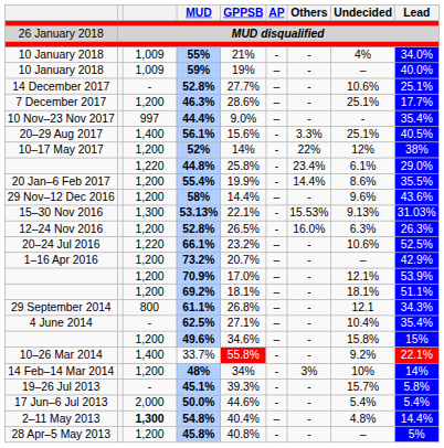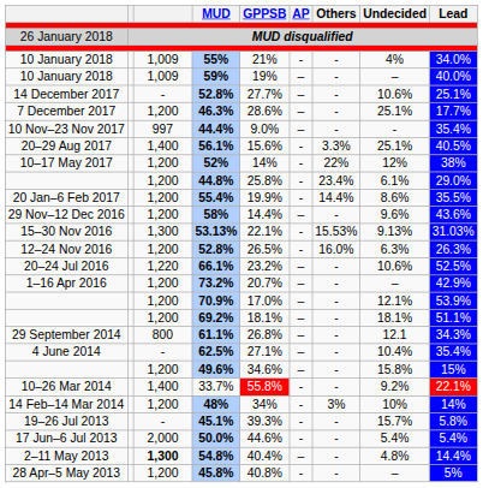 <table class="wikitable sortable" style="text-align: center; line-height: 14px; font-size: 95%;">
 <tr>
 <th></th>
 <th></th>
 <th class="unsortable" style="width: 65px;"></th>
 <th><a href='#'>MUD</a></th>
 <th><a href='#'>GPPSB</a></th>
 <th><a href='#'>AP</a></th>
 <th>Others</th>
 <th>Undecided</th>
 <th>Lead</th>
 </tr>
 <tr>
 <td colspan="12" style="background:red"></td>
 </tr>
 <tr>
 <td style="background:lightgrey">26 January 2018</td>
 <td style="text-align:center; background:lightgrey;" colspan="11"><strong><em>MUD disqualified</em></strong></td>
 </tr>
 <tr>
 <td colspan="12" style="background:red"></td>
 </tr>
 <tr>
 <td data-sort-value="17-01-2017">10 January 2018</td>
 <td></td>
 <td>1,009</td>
 <td style="background:#B0CEFF"><strong>55%</strong></td>
 <td>21%</td>
 <td>-</td>
 <td>-</td>
 <td>4%</td>
 <td style="background:#00f; color:white;">34.0%</td>
 </tr>
 <tr>
 <td data-sort-value="17-01-2017">10 January 2018</td>
 <td></td>
 <td>1,009</td>
 <td style="background:#B0CEFF"><strong>59%</strong></td>
 <td>19%</td>
 <td>–</td>
 <td>-</td>
 <td>–</td>
 <td style="background:#00f; color:white;">40.0%</td>
 </tr>
 <tr>
 <td data-sort-value="17-01-2017">14 December 2017</td>
 <td></td>
 <td>-</td>
 <td style="background:#B0CEFF"><strong>52.8%</strong></td>
 <td>27.7%</td>
 <td>–</td>
 <td>-</td>
 <td>10.6%</td>
 <td style="background:#00f; color:white;">25.1%</td>
 </tr>
 <tr>
 <td data-sort-value="17-01-2017">7 December 2017</td>
 <td></td>
 <td>1,200</td>
 <td style="background:#B0CEFF"><strong>46.3%</strong></td>
 <td>28.6%</td>
 <td>–</td>
 <td>-</td>
 <td>25.1%</td>
 <td style="background:#00f; color:white;">17.7%</td>
 </tr>
 <tr>
 <td data-sort-value="17-01-2017">10 Nov–23 Nov 2017</td>
 <td></td>
 <td>997</td>
 <td style="background:#B0CEFF"><strong>44.4%</strong></td>
 <td>9.0%</td>
 <td>–</td>
 <td>-</td>
 <td>-</td>
 <td style="background:#00f; color:white;">35.4%</td>
 </tr>
 <tr>
 <td data-sort-value="17-01-2017">20–29 Aug 2017</td>
 <td></td>
 <td>1,400</td>
 <td style="background:#B0CEFF"><strong>56.1%</strong></td>
 <td>15.6%</td>
 <td>-</td>
 <td>3.3%</td>
 <td>25.1%</td>
 <td style="background:#00f; color:white;">40.5%</td>
 </tr>
 <tr>
 <td data-sort-value="17-01-2017">10–17 May 2017</td>
 <td></td>
 <td>1,200</td>
 <td style="background:#B0CEFF"><strong>52%</strong></td>
 <td>14%</td>
 <td>-</td>
 <td>22%</td>
 <td>12%</td>
 <td style="background:#00f; color:white;">38%</td>
 </tr>
 <tr>
 <td data-sort-value="17-01-2017"></td>
 <td></td>
-<td>1,220</td>
+<td>1,200</td>
 <td style="background:#B0CEFF"><strong>44.8%</strong></td>
 <td>25.8%</td>
 <td>-</td>
 <td>23.4%</td>
 <td>6.1%</td>
 <td style="background:#00f; color:white;">29.0%</td>
 </tr>
 <tr>
 <td data-sort-value="17-01-2017">20 Jan–6 Feb 2017</td>
 <td></td>
 <td>1,200</td>
 <td style="background:#B0CEFF"><strong>55.4%</strong></td>
 <td>19.9%</td>
 <td>-</td>
 <td>14.4%</td>
 <td>8.6%</td>
 <td style="background:#00f; color:white;">35.5%</td>
 </tr>
 <tr>
 <td data-sort-value="17-01-2017">29 Nov–12 Dec 2016</td>
 <td></td>
 <td>1,200</td>
 <td style="background:#B0CEFF"><strong>58%</strong></td>
 <td>14.4%</td>
 <td>–</td>
 <td>-</td>
 <td>9.6%</td>
 <td style="background:#00f; color:white;">43.6%</td>
 </tr>
 <tr>
 <td data-sort-value="17-01-2017">15–30 Nov 2016</td>
 <td></td>
 <td>1,300</td>
 <td style="background:#B0CEFF"><strong>53.13%</strong></td>
 <td>22.1%</td>
 <td>-</td>
 <td>15.53%</td>
 <td>9.13%</td>
 <td style="background:#00f; color:white;">31.03%</td>
 </tr>
 <tr>
 <td data-sort-value="17-01-2017">12–24 Nov 2016</td>
 <td></td>
 <td>1,200</td>
 <td style="background:#B0CEFF"><strong>52.8%</strong></td>
 <td>26.5%</td>
 <td>-</td>
 <td>16.0%</td>
 <td>6.3%</td>
 <td style="background:#00f; color:white;">26.3%</td>
 </tr>
 <tr>
 <td data-sort-value="17-01-2017">20–24 Jul 2016</td>
 <td> </td>
 <td>1,220</td>
 <td style="background:#B0CEFF"><strong>66.1%</strong></td>
 <td>23.2%</td>
 <td>–</td>
 <td>-</td>
 <td>10.6%</td>
 <td style="background:#00f; color:white;">52.5%</td>
 </tr>
 <tr>
 <td data-sort-value="17-01-2017">1–16 Apr 2016</td>
 <td></td>
 <td>1,200</td>
 <td style="background:#B0CEFF"><strong>73.2%</strong></td>
 <td>20.7%</td>
 <td>–</td>
 <td>-</td>
 <td>–</td>
 <td style="background:#00f; color:white;">42.9%</td>
 </tr>
 <tr>
 <td data-sort-value="17-01-2017"></td>
 <td></td>
 <td>1,200</td>
 <td style="background:#B0CEFF"><strong>70.9%</strong></td>
 <td>17.0%</td>
 <td>–</td>
 <td>-</td>
 <td>12.1%</td>
 <td style="background:#00f; color:white;">53.9%</td>
 </tr>
 <tr>
 <td data-sort-value="17-01-2017"></td>
 <td></td>
 <td>1,200</td>
 <td style="background:#B0CEFF"><strong>69.2%</strong></td>
 <td>18.1%</td>
 <td>–</td>
 <td>-</td>
 <td>18.1%</td>
 <td style="background:#00f; color:white;">51.1%</td>
 </tr>
 <tr>
 <td data-sort-value="17-01-2017">29 September 2014</td>
 <td></td>
 <td>800</td>
 <td style="background:#B0CEFF"><strong>61.1%</strong></td>
 <td>26.8%</td>
 <td>–</td>
 <td>-</td>
 <td>12.1</td>
 <td style="background:#00f; color:white;">34.3%</td>
 </tr>
 <tr>
 <td data-sort-value="17-01-2017">4 June 2014</td>
 <td></td>
 <td>-</td>
 <td style="background:#B0CEFF"><strong>62.5%</strong></td>
 <td>27.1%</td>
 <td>–</td>
 <td>-</td>
 <td>10.4%</td>
 <td style="background:#00f; color:white;">35.4%</td>
 </tr>
 <tr>
 <td data-sort-value="17-01-2017"></td>
 <td></td>
 <td>1,200</td>
 <td style="background:#B0CEFF"><strong>49.6%</strong></td>
 <td>34.6%</td>
 <td>–</td>
 <td>-</td>
 <td>15.8%</td>
 <td style="background:#00f; color:white;">15%</td>
 </tr>
 <tr>
 <td data-sort-value="17-01-2017">10–26 Mar 2014</td>
 <td> </td>
 <td>1,400</td>
 <td>33.7%</td>
 <td style="background:red; color: white;">55.8%</td>
 <td>-</td>
 <td>-</td>
 <td>9.2%</td>
 <td style="background:red; color: white;">22.1%</td>
 </tr>
 <tr>
 <td data-sort-value="17-01-2017">14 Feb–14 Mar 2014</td>
 <td></td>
 <td>1,200</td>
 <td style="background:#B0CEFF"><strong>48%</strong></td>
 <td>34%</td>
 <td>-</td>
 <td>3%</td>
 <td>10%</td>
 <td style="background:#00f; color:white;">14%</td>
 </tr>
 <tr>
 <td data-sort-value="17-01-2017">19–26 Jul 2013</td>
 <td></td>
 <td>-</td>
 <td style="background:#B0CEFF"><strong>45.1%</strong></td>
 <td>39.3%</td>
 <td>-</td>
 <td>-</td>
 <td>15.7%</td>
 <td style="background:#00f; color:white;">5.8%</td>
 </tr>
 <tr>
 <td data-sort-value="17-01-2017">17 Jun–6 Jul 2013</td>
 <td></td>
 <td>2,000</td>
 <td style="background:#B0CEFF"><strong>50.0%</strong></td>
 <td>44.6%</td>
 <td>-</td>
 <td>-</td>
 <td>5.4%</td>
 <td style="background:#00f; color:white;">5.4%</td>
 </tr>
 <tr>
 <td data-sort-value="17-01-2017">2–11 May 2013</td>
 <td></td>
 <td><strong>1,300</strong></td>
 <td style="background:#B0CEFF"><strong>54.8%</strong></td>
 <td>40.4%</td>
 <td>–</td>
 <td>-</td>
 <td>4.8%</td>
 <td style="background:#00f; color:white;">14.4%</td>
 </tr>
 <tr>
 <td data-sort-value="17-01-2017">28 Apr–5 May 2013</td>
 <td></td>
 <td>1,200</td>
 <td style="background:#B0CEFF"><strong>45.8%</strong></td>
 <td>40.8%</td>
 <td>-</td>
 <td>-</td>
 <td>–</td>
 <td style="background:#00f; color:white;">5%</td>
 </tr>
 </table>
